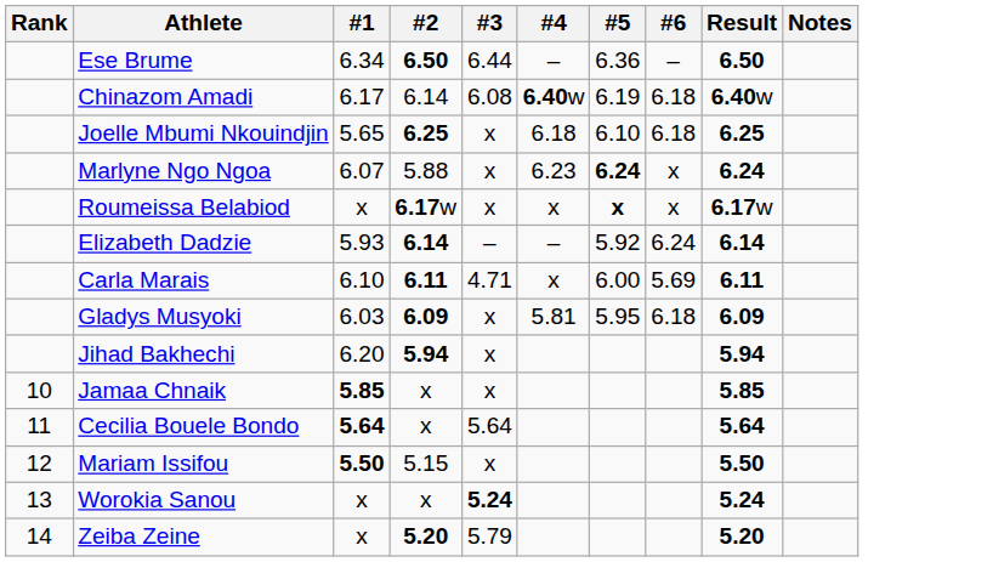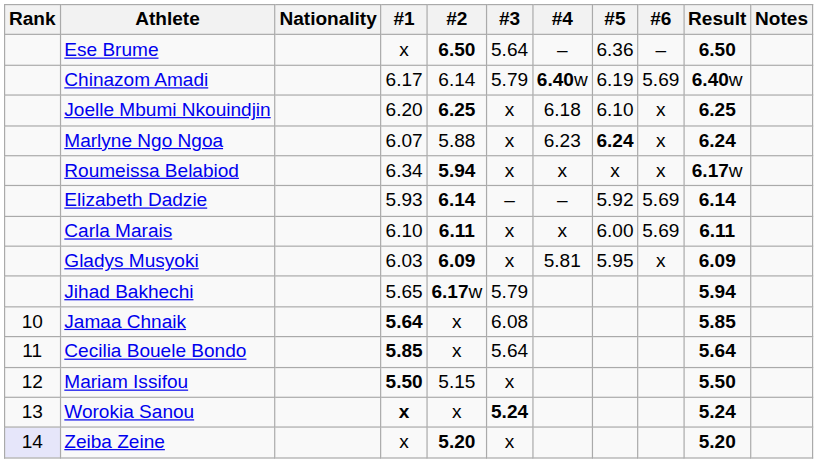 <table class="wikitable sortable" style="text-align:center">
 <tr>
 <th>Rank</th>
 <th>Athlete</th>
+<th>Nationality</th>
 <th>#1</th>
 <th>#2</th>
 <th>#3</th>
 <th>#4</th>
 <th>#5</th>
 <th>#6</th>
 <th>Result</th>
 <th>Notes</th>
 </tr>
 <tr>
 <td></td>
 <td align="left"><a href='#'>Ese Brume</a></td>
-<td>6.34</td>
+<td align=left></td>
+<td>x</td>
 <td><strong>6.50</strong></td>
-<td>6.44</td>
+<td>5.64</td>
 <td>–</td>
 <td>6.36</td>
 <td>–</td>
 <td><strong>6.50</strong></td>
 <td></td>
 </tr>
 <tr>
 <td></td>
 <td align="left"><a href='#'>Chinazom Amadi</a></td>
+<td align=left></td>
 <td>6.17</td>
 <td>6.14</td>
-<td>6.08</td>
+<td>5.79</td>
 <td><strong>6.40</strong>w</td>
 <td>6.19</td>
-<td>6.18</td>
+<td>5.69</td>
 <td><strong>6.40</strong>w</td>
 <td></td>
 </tr>
 <tr>
 <td></td>
 <td align="left"><a href='#'>Joelle Mbumi Nkouindjin</a></td>
-<td>5.65</td>
+<td align=left></td>
+<td>6.20</td>
 <td><strong>6.25</strong></td>
 <td>x</td>
 <td>6.18</td>
 <td>6.10</td>
-<td>6.18</td>
+<td>x</td>
 <td><strong>6.25</strong></td>
 <td></td>
 </tr>
 <tr>
 <td></td>
 <td align="left"><a href='#'>Marlyne Ngo Ngoa</a></td>
+<td align=left></td>
 <td>6.07</td>
 <td>5.88</td>
 <td>x</td>
 <td>6.23</td>
 <td><strong>6.24</strong></td>
 <td>x</td>
 <td><strong>6.24</strong></td>
 <td></td>
 </tr>
 <tr>
 <td></td>
 <td align="left"><a href='#'>Roumeissa Belabiod</a></td>
-<td>x</td>
-<td><strong>6.17</strong>w</td>
+<td align=left></td>
+<td>6.34</td>
+<td><strong>5.94</strong></td>
 <td>x</td>
 <td>x</td>
-<td><strong>x</strong></td>
+<td>x</td>
 <td>x</td>
 <td><strong>6.17</strong>w</td>
 <td></td>
 </tr>
 <tr>
 <td></td>
 <td align="left"><a href='#'>Elizabeth Dadzie</a></td>
+<td align=left></td>
 <td>5.93</td>
 <td><strong>6.14</strong></td>
 <td>–</td>
 <td>–</td>
 <td>5.92</td>
-<td>6.24</td>
+<td>5.69</td>
 <td><strong>6.14</strong></td>
 <td></td>
 </tr>
 <tr>
 <td></td>
 <td align="left"><a href='#'>Carla Marais</a></td>
+<td align=left></td>
 <td>6.10</td>
 <td><strong>6.11</strong></td>
-<td>4.71</td>
+<td>x</td>
 <td>x</td>
 <td>6.00</td>
 <td>5.69</td>
 <td><strong>6.11</strong></td>
 <td></td>
 </tr>
 <tr>
 <td></td>
 <td align="left"><a href='#'>Gladys Musyoki</a></td>
+<td align=left></td>
 <td>6.03</td>
 <td><strong>6.09</strong></td>
 <td>x</td>
 <td>5.81</td>
 <td>5.95</td>
-<td>6.18</td>
+<td>x</td>
 <td><strong>6.09</strong></td>
 <td></td>
 </tr>
 <tr>
 <td></td>
 <td align="left"><a href='#'>Jihad Bakhechi</a></td>
-<td>6.20</td>
-<td><strong>5.94</strong></td>
-<td>x</td>
+<td align=left></td>
+<td>5.65</td>
+<td><strong>6.17</strong>w</td>
+<td>5.79</td>
 <td></td>
 <td></td>
 <td></td>
 <td><strong>5.94</strong></td>
 <td></td>
 </tr>
 <tr>
 <td>10</td>
 <td align="left"><a href='#'>Jamaa Chnaik</a></td>
-<td><strong>5.85</strong></td>
+<td align=left></td>
+<td><strong>5.64</strong></td>
 <td>x</td>
-<td>x</td>
+<td>6.08</td>
 <td></td>
 <td></td>
 <td></td>
 <td><strong>5.85</strong></td>
 <td></td>
 </tr>
 <tr>
 <td>11</td>
 <td align="left"><a href='#'>Cecilia Bouele Bondo</a></td>
-<td><strong>5.64</strong></td>
+<td align=left></td>
+<td><strong>5.85</strong></td>
 <td>x</td>
 <td>5.64</td>
 <td></td>
 <td></td>
 <td></td>
 <td><strong>5.64</strong></td>
 <td></td>
 </tr>
 <tr>
 <td>12</td>
 <td align="left"><a href='#'>Mariam Issifou</a></td>
+<td align=left></td>
 <td><strong>5.50</strong></td>
 <td>5.15</td>
 <td>x</td>
 <td></td>
 <td></td>
 <td></td>
 <td><strong>5.50</strong></td>
 <td></td>
 </tr>
 <tr>
 <td>13</td>
 <td align="left"><a href='#'>Worokia Sanou</a></td>
-<td>x</td>
+<td align=left></td>
+<td><strong>x</strong></td>
 <td>x</td>
 <td><strong>5.24</strong></td>
 <td></td>
 <td></td>
 <td></td>
 <td><strong>5.24</strong></td>
 <td></td>
 </tr>
 <tr>
-<td>14</td>
+<td style="background: lavender;">14</td>
 <td align="left"><a href='#'>Zeiba Zeine</a></td>
+<td align=left></td>
 <td>x</td>
 <td><strong>5.20</strong></td>
-<td>5.79</td>
+<td>x</td>
 <td></td>
 <td></td>
 <td></td>
 <td><strong>5.20</strong></td>
 <td></td>
 </tr>
 </table>
